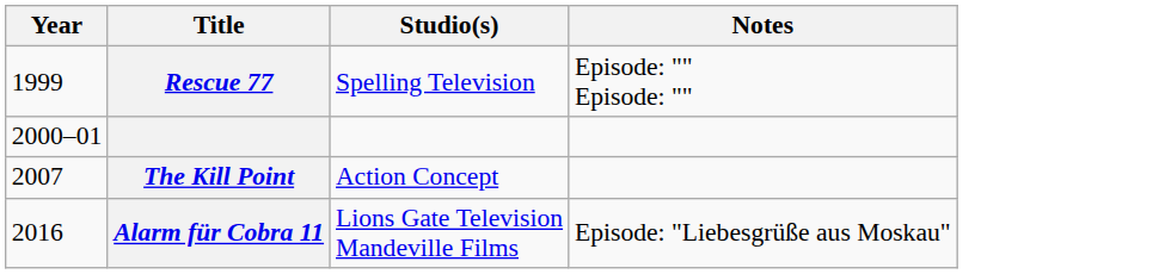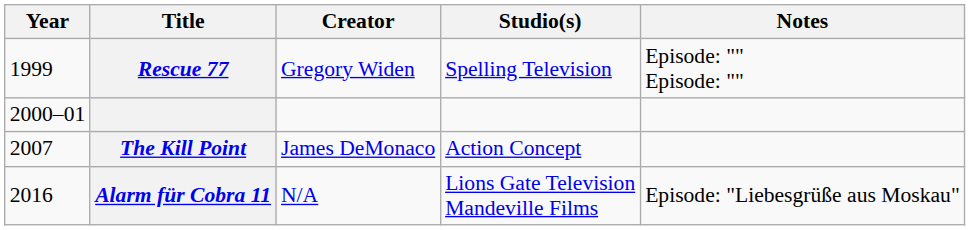 <table class="wikitable plainrowheaders">
 <tr>
 <th>Year</th>
 <th>Title</th>
+<th>Creator</th>
 <th>Studio(s)</th>
 <th>Notes</th>
 </tr>
 <tr>
 <td>1999</td>
 <th scope="row" style="text-align:center;"><em><a href='#'>Rescue 77</a></em></th>
+<td><a href='#'>Gregory Widen</a></td>
 <td><a href='#'>Spelling Television</a></td>
 <td>Episode: ""<br>Episode: ""</td>
 </tr>
 <tr>
 <td>2000–01</td>
 <th scope="row" style="text-align:center;"><em></em></th>
 <td></td>
 <td></td>
+<td></td>
 </tr>
 <tr>
 <td>2007</td>
 <th scope="row" style="text-align:center;"><em><a href='#'>The Kill Point</a></em></th>
+<td><a href='#'>James DeMonaco</a></td>
 <td><a href='#'>Action Concept</a></td>
 <td></td>
 </tr>
 <tr>
 <td>2016</td>
 <th scope="row" style="text-align:center;"><em><a href='#'>Alarm für Cobra 11</a></em></th>
+<td><a href='#'>N/A</a></td>
 <td><a href='#'>Lions Gate Television</a><br><a href='#'>Mandeville Films</a></td>
 <td>Episode: "Liebesgrüße aus Moskau"</td>
 </tr>
 </table>
